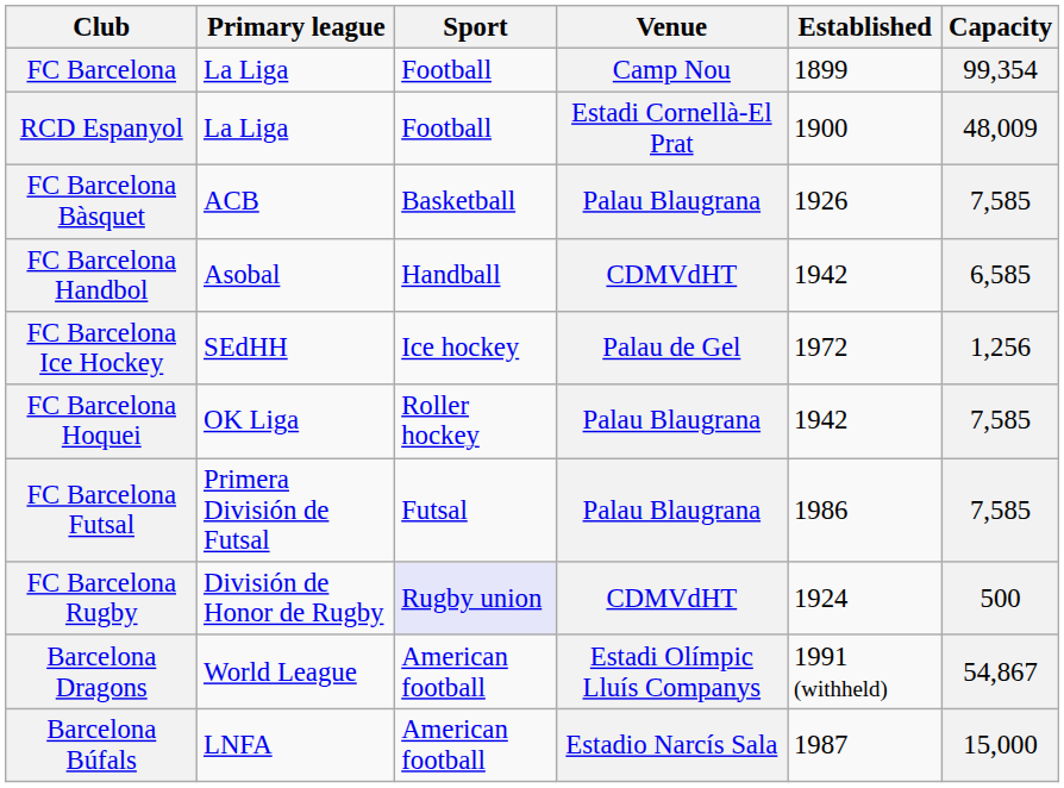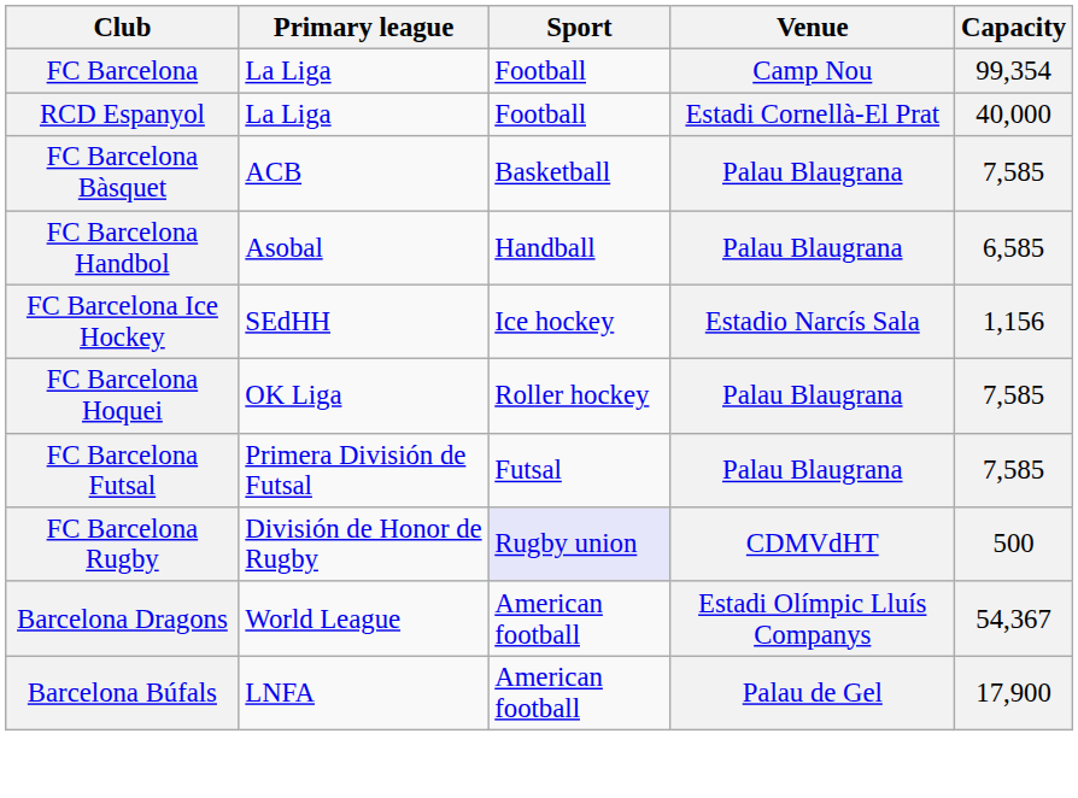 <table class="wikitable" style="margin:1em auto;">
 <tr>
 <th scope="col">Club</th>
 <th scope="col">Primary league</th>
 <th scope="col">Sport</th>
 <th scope="col">Venue</th>
-<th scope="col">Established</th>
 <th scope="col">Capacity</th>
 </tr>
 <tr>
 <th scope="row" style="font-weight: normal; text-align: center;"><a href='#'>FC Barcelona</a></th>
 <td><a href='#'>La Liga</a></td>
 <td><a href='#'>Football</a></td>
 <th scope="row" style="font-weight: normal; text-align: center;"><a href='#'>Camp Nou</a></th>
-<td>1899</td>
 <th scope="row" style="font-weight: normal; text-align: center;">99,354</th>
 </tr>
 <tr>
 <th scope="row" style="font-weight: normal; text-align: center;"><a href='#'>RCD Espanyol</a></th>
 <td><a href='#'>La Liga</a></td>
 <td><a href='#'>Football</a></td>
 <th scope="row" style="font-weight: normal; text-align: center;"><a href='#'>Estadi Cornellà-El Prat</a></th>
-<td>1900</td>
-<th scope="row" style="font-weight: normal; text-align: center;">48,009</th>
+<th scope="row" style="font-weight: normal; text-align: center;">40,000</th>
 </tr>
 <tr>
 <th scope="row" style="font-weight: normal; text-align: center;"><a href='#'>FC Barcelona Bàsquet</a></th>
 <td><a href='#'>ACB</a></td>
 <td><a href='#'>Basketball</a></td>
 <th scope="row" style="font-weight: normal; text-align: center;"><a href='#'>Palau Blaugrana</a></th>
-<td>1926</td>
 <th scope="row" style="font-weight: normal; text-align: center;">7,585</th>
 </tr>
 <tr>
 <th scope="row" style="font-weight: normal; text-align: center;"><a href='#'>FC Barcelona Handbol</a></th>
 <td><a href='#'>Asobal</a></td>
 <td><a href='#'>Handball</a></td>
-<th scope="row" style="font-weight: normal; text-align: center;"><a href='#'>CDMVdHT</a></th>
-<td>1942</td>
+<th scope="row" style="font-weight: normal; text-align: center;"><a href='#'>Palau Blaugrana</a></th>
 <th scope="row" style="font-weight: normal; text-align: center;">6,585</th>
 </tr>
 <tr>
 <th scope="row" style="font-weight: normal; text-align: center;"><a href='#'>FC Barcelona Ice Hockey</a></th>
 <td><a href='#'>SEdHH</a></td>
 <td><a href='#'>Ice hockey</a></td>
-<th scope="row" style="font-weight: normal; text-align: center;"><a href='#'>Palau de Gel</a></th>
-<td>1972</td>
-<th scope="row" style="font-weight: normal; text-align: center;">1,256</th>
+<th scope="row" style="font-weight: normal; text-align: center;"><a href='#'>Estadio Narcís Sala</a></th>
+<th scope="row" style="font-weight: normal; text-align: center;">1,156</th>
 </tr>
 <tr>
 <th scope="row" style="font-weight: normal; text-align: center;"><a href='#'>FC Barcelona Hoquei</a></th>
 <td><a href='#'>OK Liga</a></td>
 <td><a href='#'>Roller hockey</a></td>
 <th scope="row" style="font-weight: normal; text-align: center;"><a href='#'>Palau Blaugrana</a></th>
-<td>1942</td>
 <th scope="row" style="font-weight: normal; text-align: center;">7,585</th>
 </tr>
 <tr>
 <th scope="row" style="font-weight: normal; text-align: center;"><a href='#'>FC Barcelona Futsal</a></th>
 <td><a href='#'>Primera División de Futsal</a></td>
 <td><a href='#'>Futsal</a></td>
 <th scope="row" style="font-weight: normal; text-align: center;"><a href='#'>Palau Blaugrana</a></th>
-<td>1986</td>
 <th scope="row" style="font-weight: normal; text-align: center;">7,585</th>
 </tr>
 <tr>
 <th scope="row" style="font-weight: normal; text-align: center;"><a href='#'>FC Barcelona Rugby</a></th>
 <td><a href='#'>División de Honor de Rugby</a></td>
 <td style="background: lavender;"><a href='#'>Rugby union</a></td>
 <th scope="row" style="font-weight: normal; text-align: center;"><a href='#'>CDMVdHT</a></th>
-<td>1924</td>
 <th scope="row" style="font-weight: normal; text-align: center;">500</th>
 </tr>
 <tr>
 <th scope="row" style="font-weight: normal; text-align: center;"><a href='#'>Barcelona Dragons</a></th>
 <td><a href='#'>World League</a></td>
 <td><a href='#'>American football</a></td>
 <th scope="row" style="font-weight: normal; text-align: center;"><a href='#'>Estadi Olímpic Lluís Companys</a></th>
-<td>1991 <small>(withheld)</small></td>
-<th scope="row" style="font-weight: normal; text-align: center;">54,867</th>
+<th scope="row" style="font-weight: normal; text-align: center;">54,367</th>
 </tr>
 <tr>
 <th scope="row" style="font-weight: normal; text-align: center;"><a href='#'>Barcelona Búfals</a></th>
 <td><a href='#'>LNFA</a></td>
 <td><a href='#'>American football</a></td>
-<th scope="row" style="font-weight: normal; text-align: center;"><a href='#'>Estadio Narcís Sala</a></th>
-<td>1987</td>
-<th scope="row" style="font-weight: normal; text-align: center;">15,000</th>
+<th scope="row" style="font-weight: normal; text-align: center;"><a href='#'>Palau de Gel</a></th>
+<th scope="row" style="font-weight: normal; text-align: center;">17,900</th>
 </tr>
 </table>
